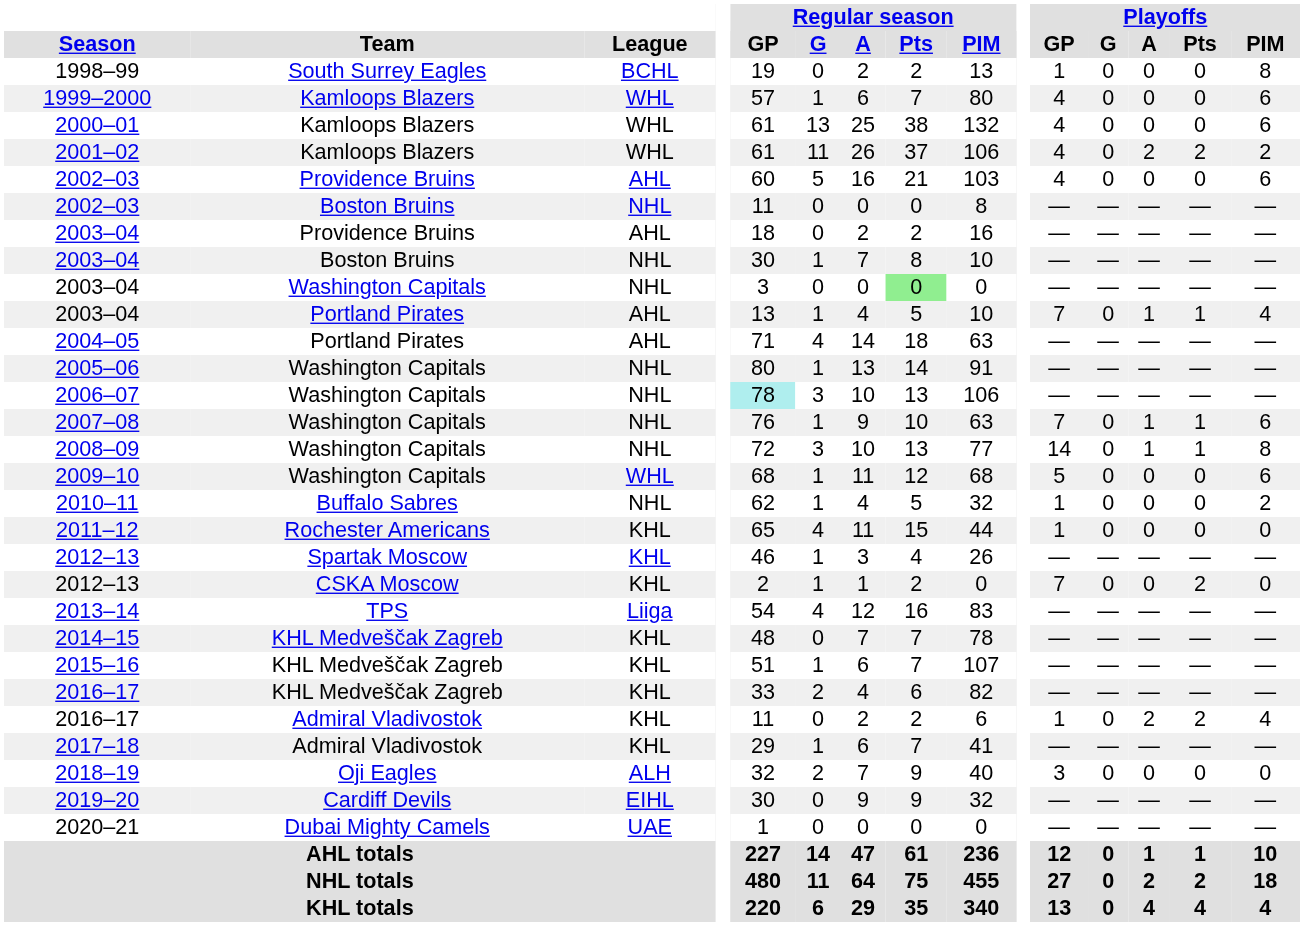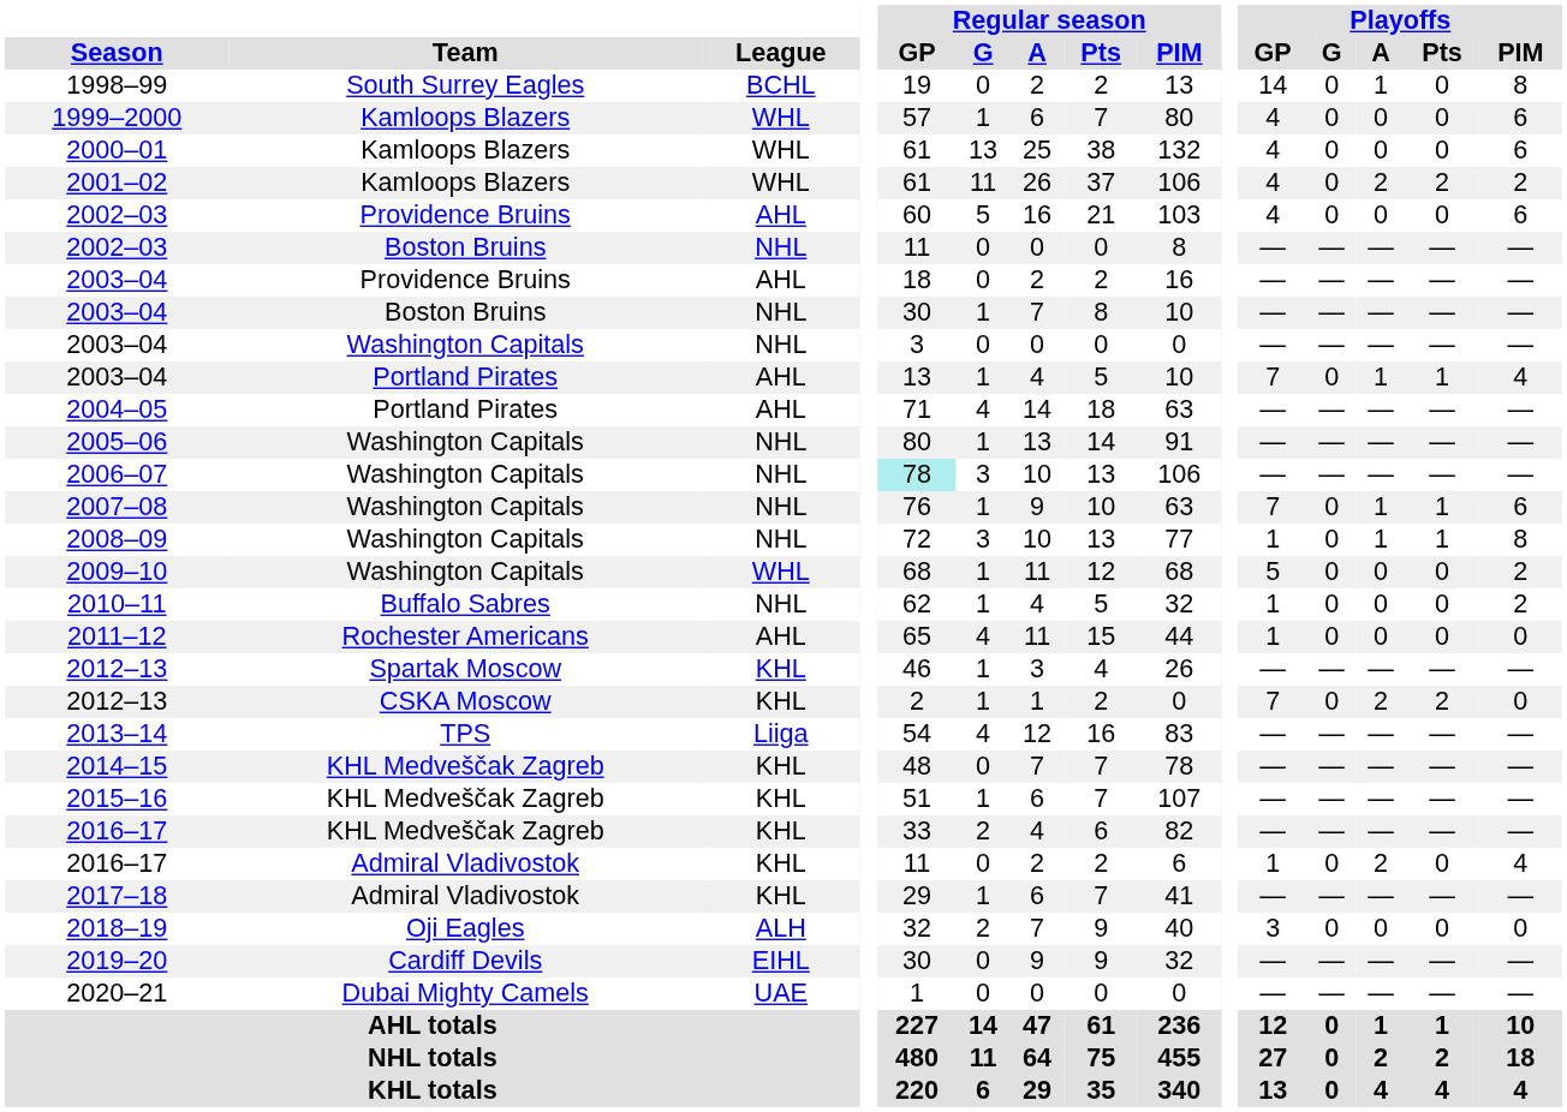 <table border="0" cellpadding="1" cellspacing="0" style="text-align:center; width:60em">
 <tr bgcolor="#e0e0e0">
 <th colspan="3" bgcolor="#ffffff"> </th>
 <th rowspan="100" bgcolor="#ffffff"> </th>
 <th colspan="5"><a href='#'>Regular season</a></th>
 <th rowspan="100" bgcolor="#ffffff"> </th>
 <th colspan="5"><a href='#'>Playoffs</a></th>
 </tr>
 <tr bgcolor="#e0e0e0">
 <th><a href='#'>Season</a></th>
 <th>Team</th>
 <th>League</th>
 <th>GP</th>
 <th><a href='#'>G</a></th>
 <th><a href='#'>A</a></th>
 <th><a href='#'>Pts</a></th>
 <th><a href='#'>PIM</a></th>
 <th>GP</th>
 <th>G</th>
 <th>A</th>
 <th>Pts</th>
 <th>PIM</th>
 </tr>
 <tr>
 <td>1998–99</td>
 <td><a href='#'>South Surrey Eagles</a></td>
 <td><a href='#'>BCHL</a></td>
 <td>19</td>
 <td>0</td>
 <td>2</td>
 <td>2</td>
 <td>13</td>
+<td>14</td>
+<td>0</td>
 <td>1</td>
-<td>0</td>
-<td>0</td>
 <td>0</td>
 <td>8</td>
 </tr>
 <tr style="background:#f0f0f0;">
 <td><a href='#'>1999–2000</a></td>
 <td><a href='#'>Kamloops Blazers</a></td>
 <td><a href='#'>WHL</a></td>
 <td>57</td>
 <td>1</td>
 <td>6</td>
 <td>7</td>
 <td>80</td>
 <td>4</td>
 <td>0</td>
 <td>0</td>
 <td>0</td>
 <td>6</td>
 </tr>
 <tr>
 <td><a href='#'>2000–01</a></td>
 <td>Kamloops Blazers</td>
 <td>WHL</td>
 <td>61</td>
 <td>13</td>
 <td>25</td>
 <td>38</td>
 <td>132</td>
 <td>4</td>
 <td>0</td>
 <td>0</td>
 <td>0</td>
 <td>6</td>
 </tr>
 <tr style="background:#f0f0f0;">
 <td><a href='#'>2001–02</a></td>
 <td>Kamloops Blazers</td>
 <td>WHL</td>
 <td>61</td>
 <td>11</td>
 <td>26</td>
 <td>37</td>
 <td>106</td>
 <td>4</td>
 <td>0</td>
 <td>2</td>
 <td>2</td>
 <td>2</td>
 </tr>
 <tr>
 <td><a href='#'>2002–03</a></td>
 <td><a href='#'>Providence Bruins</a></td>
 <td><a href='#'>AHL</a></td>
 <td>60</td>
 <td>5</td>
 <td>16</td>
 <td>21</td>
 <td>103</td>
 <td>4</td>
 <td>0</td>
 <td>0</td>
 <td>0</td>
 <td>6</td>
 </tr>
 <tr style="background:#f0f0f0;">
 <td><a href='#'>2002–03</a></td>
 <td><a href='#'>Boston Bruins</a></td>
 <td><a href='#'>NHL</a></td>
 <td>11</td>
 <td>0</td>
 <td>0</td>
 <td>0</td>
 <td>8</td>
 <td>—</td>
 <td>—</td>
 <td>—</td>
 <td>—</td>
 <td>—</td>
 </tr>
 <tr>
 <td><a href='#'>2003–04</a></td>
 <td>Providence Bruins</td>
 <td>AHL</td>
 <td>18</td>
 <td>0</td>
 <td>2</td>
 <td>2</td>
 <td>16</td>
 <td>—</td>
 <td>—</td>
 <td>—</td>
 <td>—</td>
 <td>—</td>
 </tr>
 <tr style="background:#f0f0f0;">
 <td><a href='#'>2003–04</a></td>
 <td>Boston Bruins</td>
 <td>NHL</td>
 <td>30</td>
 <td>1</td>
 <td>7</td>
 <td>8</td>
 <td>10</td>
 <td>—</td>
 <td>—</td>
 <td>—</td>
 <td>—</td>
 <td>—</td>
 </tr>
 <tr>
 <td>2003–04</td>
 <td><a href='#'>Washington Capitals</a></td>
 <td>NHL</td>
 <td>3</td>
 <td>0</td>
 <td>0</td>
-<td style="background: lightgreen;">0</td>
+<td>0</td>
 <td>0</td>
 <td>—</td>
 <td>—</td>
 <td>—</td>
 <td>—</td>
 <td>—</td>
 </tr>
 <tr style="background:#f0f0f0;">
 <td>2003–04</td>
 <td><a href='#'>Portland Pirates</a></td>
 <td>AHL</td>
 <td>13</td>
 <td>1</td>
 <td>4</td>
 <td>5</td>
 <td>10</td>
 <td>7</td>
 <td>0</td>
 <td>1</td>
 <td>1</td>
 <td>4</td>
 </tr>
 <tr>
 <td><a href='#'>2004–05</a></td>
 <td>Portland Pirates</td>
 <td>AHL</td>
 <td>71</td>
 <td>4</td>
 <td>14</td>
 <td>18</td>
 <td>63</td>
 <td>—</td>
 <td>—</td>
 <td>—</td>
 <td>—</td>
 <td>—</td>
 </tr>
 <tr style="background:#f0f0f0;">
 <td><a href='#'>2005–06</a></td>
 <td>Washington Capitals</td>
 <td>NHL</td>
 <td>80</td>
 <td>1</td>
 <td>13</td>
 <td>14</td>
 <td>91</td>
 <td>—</td>
 <td>—</td>
 <td>—</td>
 <td>—</td>
 <td>—</td>
 </tr>
 <tr>
 <td><a href='#'>2006–07</a></td>
 <td>Washington Capitals</td>
 <td>NHL</td>
 <td style="background: paleturquoise;">78</td>
 <td>3</td>
 <td>10</td>
 <td>13</td>
 <td>106</td>
 <td>—</td>
 <td>—</td>
 <td>—</td>
 <td>—</td>
 <td>—</td>
 </tr>
 <tr style="background:#f0f0f0;">
 <td><a href='#'>2007–08</a></td>
 <td>Washington Capitals</td>
 <td>NHL</td>
 <td>76</td>
 <td>1</td>
 <td>9</td>
 <td>10</td>
 <td>63</td>
 <td>7</td>
 <td>0</td>
 <td>1</td>
 <td>1</td>
 <td>6</td>
 </tr>
 <tr>
 <td><a href='#'>2008–09</a></td>
 <td>Washington Capitals</td>
 <td>NHL</td>
 <td>72</td>
 <td>3</td>
 <td>10</td>
 <td>13</td>
 <td>77</td>
-<td>14</td>
+<td>1</td>
 <td>0</td>
 <td>1</td>
 <td>1</td>
 <td>8</td>
 </tr>
 <tr style="background:#f0f0f0;">
 <td><a href='#'>2009–10</a></td>
 <td>Washington Capitals</td>
 <td><a href='#'>WHL</a></td>
 <td>68</td>
 <td>1</td>
 <td>11</td>
 <td>12</td>
 <td>68</td>
 <td>5</td>
 <td>0</td>
 <td>0</td>
 <td>0</td>
-<td>6</td>
+<td>2</td>
 </tr>
 <tr>
 <td><a href='#'>2010–11</a></td>
 <td><a href='#'>Buffalo Sabres</a></td>
 <td>NHL</td>
 <td>62</td>
 <td>1</td>
 <td>4</td>
 <td>5</td>
 <td>32</td>
 <td>1</td>
 <td>0</td>
 <td>0</td>
 <td>0</td>
 <td>2</td>
 </tr>
 <tr style="background:#f0f0f0;">
 <td><a href='#'>2011–12</a></td>
 <td><a href='#'>Rochester Americans</a></td>
-<td>KHL</td>
+<td>AHL</td>
 <td>65</td>
 <td>4</td>
 <td>11</td>
 <td>15</td>
 <td>44</td>
 <td>1</td>
 <td>0</td>
 <td>0</td>
 <td>0</td>
 <td>0</td>
 </tr>
 <tr>
 <td><a href='#'>2012–13</a></td>
 <td><a href='#'>Spartak Moscow</a></td>
 <td><a href='#'>KHL</a></td>
 <td>46</td>
 <td>1</td>
 <td>3</td>
 <td>4</td>
 <td>26</td>
 <td>—</td>
 <td>—</td>
 <td>—</td>
 <td>—</td>
 <td>—</td>
 </tr>
 <tr bgcolor="#f0f0f0">
 <td>2012–13</td>
 <td><a href='#'>CSKA Moscow</a></td>
 <td>KHL</td>
 <td>2</td>
 <td>1</td>
 <td>1</td>
 <td>2</td>
 <td>0</td>
 <td>7</td>
 <td>0</td>
-<td>0</td>
+<td>2</td>
 <td>2</td>
 <td>0</td>
 </tr>
 <tr>
 <td><a href='#'>2013–14</a></td>
 <td><a href='#'>TPS</a></td>
 <td><a href='#'>Liiga</a></td>
 <td>54</td>
 <td>4</td>
 <td>12</td>
 <td>16</td>
 <td>83</td>
 <td>—</td>
 <td>—</td>
 <td>—</td>
 <td>—</td>
 <td>—</td>
 </tr>
 <tr bgcolor="#f0f0f0">
 <td><a href='#'>2014–15</a></td>
 <td><a href='#'>KHL Medveščak Zagreb</a></td>
 <td>KHL</td>
 <td>48</td>
 <td>0</td>
 <td>7</td>
 <td>7</td>
 <td>78</td>
 <td>—</td>
 <td>—</td>
 <td>—</td>
 <td>—</td>
 <td>—</td>
 </tr>
 <tr>
 <td><a href='#'>2015–16</a></td>
 <td>KHL Medveščak Zagreb</td>
 <td>KHL</td>
 <td>51</td>
 <td>1</td>
 <td>6</td>
 <td>7</td>
 <td>107</td>
 <td>—</td>
 <td>—</td>
 <td>—</td>
 <td>—</td>
 <td>—</td>
 </tr>
 <tr bgcolor="#f0f0f0">
 <td><a href='#'>2016–17</a></td>
 <td>KHL Medveščak Zagreb</td>
 <td>KHL</td>
 <td>33</td>
 <td>2</td>
 <td>4</td>
 <td>6</td>
 <td>82</td>
 <td>—</td>
 <td>—</td>
 <td>—</td>
 <td>—</td>
 <td>—</td>
 </tr>
 <tr>
 <td>2016–17</td>
 <td><a href='#'>Admiral Vladivostok</a></td>
 <td>KHL</td>
 <td>11</td>
 <td>0</td>
 <td>2</td>
 <td>2</td>
 <td>6</td>
 <td>1</td>
 <td>0</td>
 <td>2</td>
-<td>2</td>
+<td>0</td>
 <td>4</td>
 </tr>
 <tr bgcolor="#f0f0f0">
 <td><a href='#'>2017–18</a></td>
 <td>Admiral Vladivostok</td>
 <td>KHL</td>
 <td>29</td>
 <td>1</td>
 <td>6</td>
 <td>7</td>
 <td>41</td>
 <td>—</td>
 <td>—</td>
 <td>—</td>
 <td>—</td>
 <td>—</td>
 </tr>
 <tr>
 <td><a href='#'>2018–19</a></td>
 <td><a href='#'>Oji Eagles</a></td>
 <td><a href='#'>ALH</a></td>
 <td>32</td>
 <td>2</td>
 <td>7</td>
 <td>9</td>
 <td>40</td>
 <td>3</td>
 <td>0</td>
 <td>0</td>
 <td>0</td>
 <td>0</td>
 </tr>
 <tr bgcolor="#f0f0f0">
 <td><a href='#'>2019–20</a></td>
 <td><a href='#'>Cardiff Devils</a></td>
 <td><a href='#'>EIHL</a></td>
 <td>30</td>
 <td>0</td>
 <td>9</td>
 <td>9</td>
 <td>32</td>
 <td>—</td>
 <td>—</td>
 <td>—</td>
 <td>—</td>
 <td>—</td>
 </tr>
 <tr>
 <td>2020–21</td>
 <td><a href='#'>Dubai Mighty Camels</a></td>
 <td><a href='#'>UAE</a></td>
 <td>1</td>
 <td>0</td>
 <td>0</td>
 <td>0</td>
 <td>0</td>
 <td>—</td>
 <td>—</td>
 <td>—</td>
 <td>—</td>
 <td>—</td>
 </tr>
 <tr bgcolor="#e0e0e0">
 <th colspan="3">AHL totals</th>
 <th>227</th>
 <th>14</th>
 <th>47</th>
 <th>61</th>
 <th>236</th>
 <th>12</th>
 <th>0</th>
 <th>1</th>
 <th>1</th>
 <th>10</th>
 </tr>
 <tr bgcolor="#e0e0e0">
 <th colspan="3">NHL totals</th>
 <th>480</th>
 <th>11</th>
 <th>64</th>
 <th>75</th>
 <th>455</th>
 <th>27</th>
 <th>0</th>
 <th>2</th>
 <th>2</th>
 <th>18</th>
 </tr>
 <tr bgcolor="#e0e0e0">
 <th colspan="3">KHL totals</th>
 <th>220</th>
 <th>6</th>
 <th>29</th>
 <th>35</th>
 <th>340</th>
 <th>13</th>
 <th>0</th>
 <th>4</th>
 <th>4</th>
 <th>4</th>
 </tr>
 </table>
